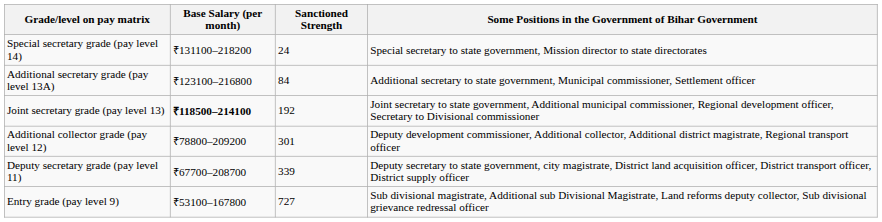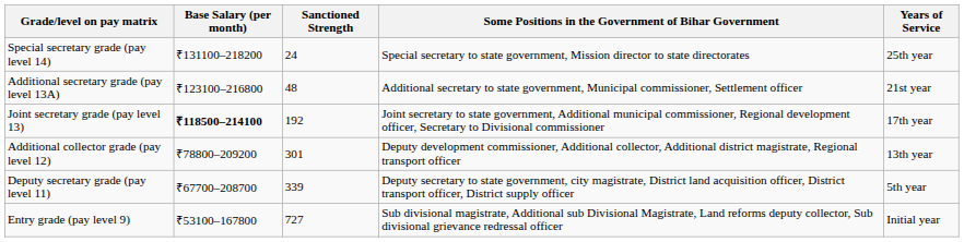 <table class="wikitable sortable">
 <tr>
 <th>Grade/level on pay matrix</th>
 <th>Base Salary (per month)</th>
 <th>Sanctioned Strength</th>
 <th>Some Positions in the Government of Bihar Government</th>
+<th>Years of Service</th>
 </tr>
 <tr>
 <td>Special secretary grade (pay level 14)</td>
 <td>₹131100–218200</td>
 <td>24</td>
 <td>Special secretary to state government, Mission director to state directorates</td>
+<td>25th year</td>
 </tr>
 <tr>
 <td>Additional secretary grade (pay level 13A)</td>
 <td>₹123100–216800</td>
-<td>84</td>
+<td>48</td>
 <td>Additional secretary to state government, Municipal commissioner, Settlement officer</td>
+<td>21st year</td>
 </tr>
 <tr>
 <td>Joint secretary grade (pay level 13)</td>
 <td><strong>₹118500–214100</strong></td>
 <td>192</td>
 <td>Joint secretary to state government, Additional municipal commissioner, Regional development officer, Secretary to Divisional commissioner</td>
+<td>17th year</td>
 </tr>
 <tr>
 <td>Additional collector grade (pay level 12)</td>
 <td>₹78800–209200</td>
 <td>301</td>
 <td>Deputy development commissioner, Additional collector, Additional district magistrate, Regional transport officer</td>
+<td>13th year</td>
 </tr>
 <tr>
 <td>Deputy secretary grade (pay level 11)</td>
 <td>₹67700–208700</td>
 <td>339</td>
 <td>Deputy secretary to state government, city magistrate, District land acquisition officer, District transport officer, District supply officer</td>
+<td>5th year</td>
 </tr>
 <tr>
 <td>Entry grade (pay level 9)</td>
 <td>₹53100–167800</td>
 <td>727</td>
 <td>Sub divisional magistrate, Additional sub Divisional Magistrate, Land reforms deputy collector, Sub divisional grievance redressal officer</td>
+<td>Initial year</td>
 </tr>
 </table>
